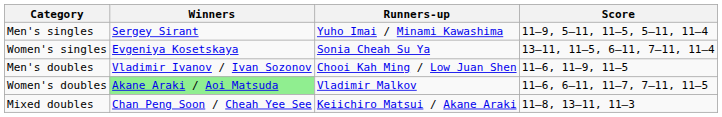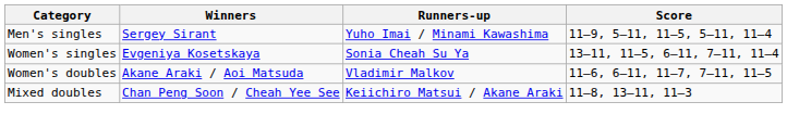 <table class=wikitable style="white-space:nowrap;">
 <tr>
 <th>Category</th>
 <th>Winners</th>
 <th>Runners-up</th>
 <th>Score</th>
 </tr>
 <tr>
 <td>Men's singles</td>
 <td> <a href='#'>Sergey Sirant</a></td>
 <td> <a href='#'>Yuho Imai</a> / <a href='#'>Minami Kawashima</a></td>
 <td>11–9, 5–11, 11–5, 5–11, 11–4</td>
 </tr>
 <tr>
 <td>Women's singles</td>
 <td> <a href='#'>Evgeniya Kosetskaya</a></td>
 <td> <a href='#'>Sonia Cheah Su Ya</a></td>
 <td>13–11, 11–5, 6–11, 7–11, 11–4</td>
 </tr>
 <tr>
-<td>Men's doubles</td>
-<td> <a href='#'>Vladimir Ivanov</a> / <a href='#'>Ivan Sozonov</a></td>
-<td> <a href='#'>Chooi Kah Ming</a> / <a href='#'>Low Juan Shen</a></td>
-<td>11–6, 11–9, 11–5</td>
-</tr>
-<tr>
 <td>Women's doubles</td>
-<td style="background: lightgreen;"> <a href='#'>Akane Araki</a> / <a href='#'>Aoi Matsuda</a></td>
+<td> <a href='#'>Akane Araki</a> / <a href='#'>Aoi Matsuda</a></td>
 <td> <a href='#'>Vladimir Malkov</a></td>
 <td>11–6, 6–11, 11–7, 7–11, 11–5</td>
 </tr>
 <tr>
 <td>Mixed doubles</td>
 <td> <a href='#'>Chan Peng Soon</a> / <a href='#'>Cheah Yee See</a></td>
 <td> <a href='#'>Keiichiro Matsui</a> / <a href='#'>Akane Araki</a></td>
 <td>11–8, 13–11, 11–3</td>
 </tr>
 </table>
